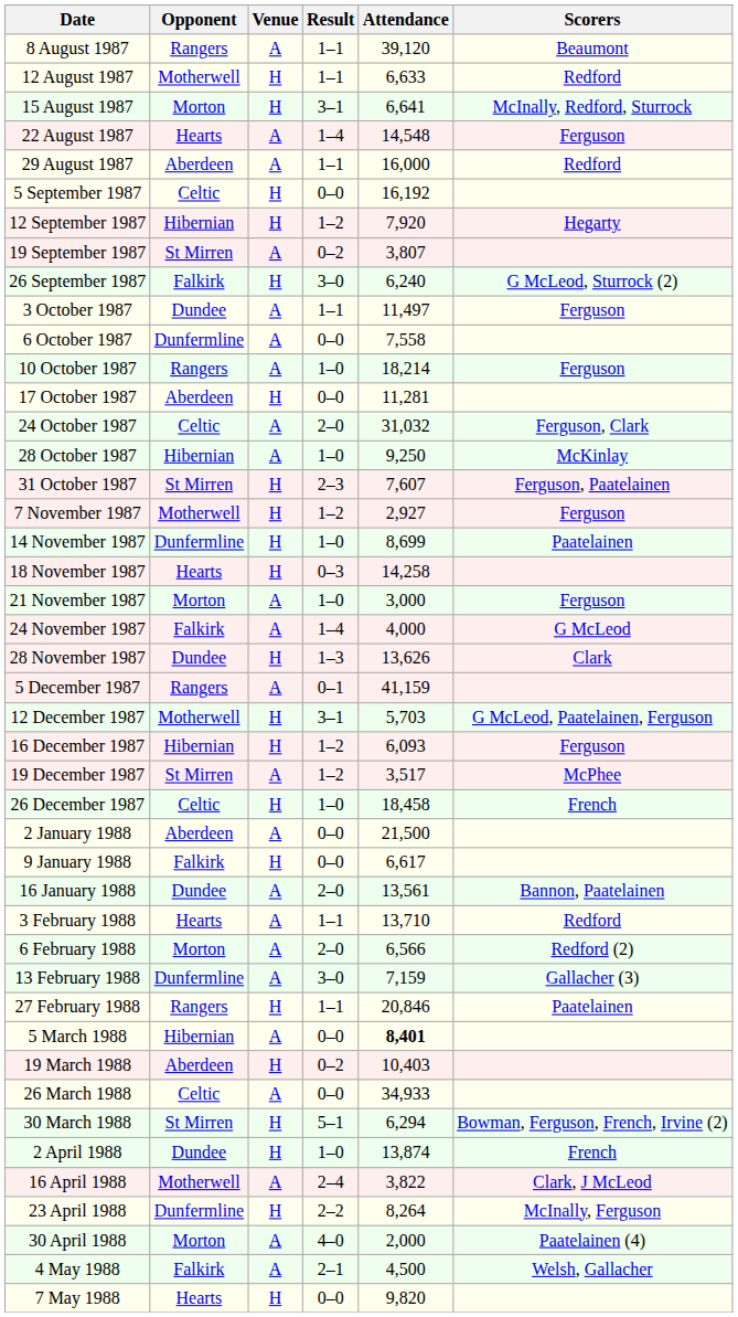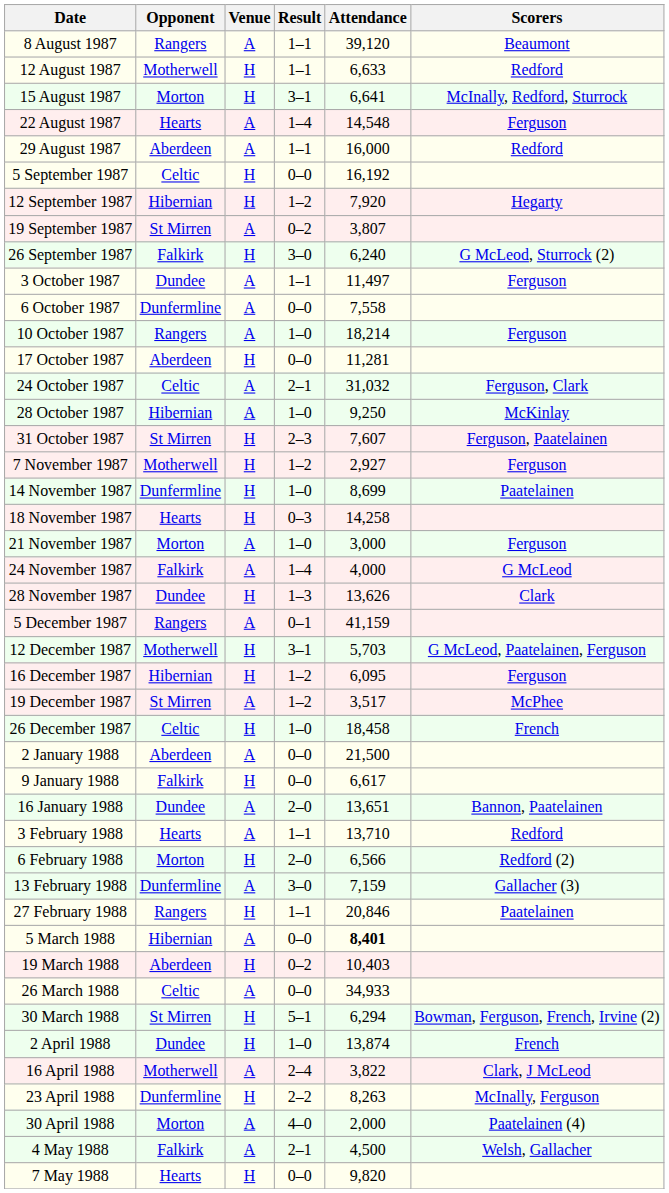 <table class="wikitable sortable" style="font-size:95%; text-align:center">
 <tr>
 <th>Date</th>
 <th>Opponent</th>
 <th>Venue</th>
 <th>Result</th>
 <th>Attendance</th>
 <th>Scorers</th>
 </tr>
 <tr style="background:#ffe;">
 <td>8 August 1987</td>
 <td><a href='#'>Rangers</a></td>
 <td><a href='#'>A</a></td>
 <td>1–1</td>
 <td>39,120</td>
 <td><a href='#'>Beaumont</a></td>
 </tr>
 <tr style="background:#ffe;">
 <td>12 August 1987</td>
 <td><a href='#'>Motherwell</a></td>
 <td><a href='#'>H</a></td>
 <td>1–1</td>
 <td>6,633</td>
 <td><a href='#'>Redford</a></td>
 </tr>
 <tr style="background:#efe;">
 <td>15 August 1987</td>
 <td><a href='#'>Morton</a></td>
 <td><a href='#'>H</a></td>
 <td>3–1</td>
 <td>6,641</td>
 <td><a href='#'>McInally</a>, <a href='#'>Redford</a>, <a href='#'>Sturrock</a></td>
 </tr>
 <tr style="background:#fee;">
 <td>22 August 1987</td>
 <td><a href='#'>Hearts</a></td>
 <td><a href='#'>A</a></td>
 <td>1–4</td>
 <td>14,548</td>
 <td><a href='#'>Ferguson</a></td>
 </tr>
 <tr style="background:#ffe;">
 <td>29 August 1987</td>
 <td><a href='#'>Aberdeen</a></td>
 <td><a href='#'>A</a></td>
 <td>1–1</td>
 <td>16,000</td>
 <td><a href='#'>Redford</a></td>
 </tr>
 <tr style="background:#ffe;">
 <td>5 September 1987</td>
 <td><a href='#'>Celtic</a></td>
 <td><a href='#'>H</a></td>
 <td>0–0</td>
 <td>16,192</td>
 <td></td>
 </tr>
 <tr style="background:#fee;">
 <td>12 September 1987</td>
 <td><a href='#'>Hibernian</a></td>
 <td><a href='#'>H</a></td>
 <td>1–2</td>
 <td>7,920</td>
 <td><a href='#'>Hegarty</a></td>
 </tr>
 <tr style="background:#fee;">
 <td>19 September 1987</td>
 <td><a href='#'>St Mirren</a></td>
 <td><a href='#'>A</a></td>
 <td>0–2</td>
 <td>3,807</td>
 <td></td>
 </tr>
 <tr style="background:#efe;">
 <td>26 September 1987</td>
 <td><a href='#'>Falkirk</a></td>
 <td><a href='#'>H</a></td>
 <td>3–0</td>
 <td>6,240</td>
 <td><a href='#'>G McLeod</a>, <a href='#'>Sturrock</a> (2)</td>
 </tr>
 <tr style="background:#ffe;">
 <td>3 October 1987</td>
 <td><a href='#'>Dundee</a></td>
 <td><a href='#'>A</a></td>
 <td>1–1</td>
 <td>11,497</td>
 <td><a href='#'>Ferguson</a></td>
 </tr>
 <tr style="background:#ffe;">
 <td>6 October 1987</td>
 <td><a href='#'>Dunfermline</a></td>
 <td><a href='#'>A</a></td>
 <td>0–0</td>
 <td>7,558</td>
 <td></td>
 </tr>
 <tr style="background:#efe;">
 <td>10 October 1987</td>
 <td><a href='#'>Rangers</a></td>
 <td><a href='#'>A</a></td>
 <td>1–0</td>
 <td>18,214</td>
 <td><a href='#'>Ferguson</a></td>
 </tr>
 <tr style="background:#ffe;">
 <td>17 October 1987</td>
 <td><a href='#'>Aberdeen</a></td>
 <td><a href='#'>H</a></td>
 <td>0–0</td>
 <td>11,281</td>
 <td></td>
 </tr>
 <tr style="background:#efe;">
 <td>24 October 1987</td>
 <td><a href='#'>Celtic</a></td>
 <td><a href='#'>A</a></td>
-<td>2–0</td>
+<td>2–1</td>
 <td>31,032</td>
 <td><a href='#'>Ferguson</a>, <a href='#'>Clark</a></td>
 </tr>
 <tr style="background:#efe;">
 <td>28 October 1987</td>
 <td><a href='#'>Hibernian</a></td>
 <td><a href='#'>A</a></td>
 <td>1–0</td>
 <td>9,250</td>
 <td><a href='#'>McKinlay</a></td>
 </tr>
 <tr style="background:#fee;">
 <td>31 October 1987</td>
 <td><a href='#'>St Mirren</a></td>
 <td><a href='#'>H</a></td>
 <td>2–3</td>
 <td>7,607</td>
 <td><a href='#'>Ferguson</a>, <a href='#'>Paatelainen</a></td>
 </tr>
 <tr style="background:#fee;">
 <td>7 November 1987</td>
 <td><a href='#'>Motherwell</a></td>
 <td><a href='#'>H</a></td>
 <td>1–2</td>
 <td>2,927</td>
 <td><a href='#'>Ferguson</a></td>
 </tr>
 <tr style="background:#efe;">
 <td>14 November 1987</td>
 <td><a href='#'>Dunfermline</a></td>
 <td><a href='#'>H</a></td>
 <td>1–0</td>
 <td>8,699</td>
 <td><a href='#'>Paatelainen</a></td>
 </tr>
 <tr style="background:#fee;">
 <td>18 November 1987</td>
 <td><a href='#'>Hearts</a></td>
 <td><a href='#'>H</a></td>
 <td>0–3</td>
 <td>14,258</td>
 <td></td>
 </tr>
 <tr style="background:#efe;">
 <td>21 November 1987</td>
 <td><a href='#'>Morton</a></td>
 <td><a href='#'>A</a></td>
 <td>1–0</td>
 <td>3,000</td>
 <td><a href='#'>Ferguson</a></td>
 </tr>
 <tr style="background:#fee;">
 <td>24 November 1987</td>
 <td><a href='#'>Falkirk</a></td>
 <td><a href='#'>A</a></td>
 <td>1–4</td>
 <td>4,000</td>
 <td><a href='#'>G McLeod</a></td>
 </tr>
 <tr style="background:#fee;">
 <td>28 November 1987</td>
 <td><a href='#'>Dundee</a></td>
 <td><a href='#'>H</a></td>
 <td>1–3</td>
 <td>13,626</td>
 <td><a href='#'>Clark</a></td>
 </tr>
 <tr style="background:#fee;">
 <td>5 December 1987</td>
 <td><a href='#'>Rangers</a></td>
 <td><a href='#'>A</a></td>
 <td>0–1</td>
 <td>41,159</td>
 <td></td>
 </tr>
 <tr style="background:#efe;">
 <td>12 December 1987</td>
 <td><a href='#'>Motherwell</a></td>
 <td><a href='#'>H</a></td>
 <td>3–1</td>
 <td>5,703</td>
 <td><a href='#'>G McLeod</a>, <a href='#'>Paatelainen</a>, <a href='#'>Ferguson</a></td>
 </tr>
 <tr style="background:#fee;">
 <td>16 December 1987</td>
 <td><a href='#'>Hibernian</a></td>
 <td><a href='#'>H</a></td>
 <td>1–2</td>
-<td>6,093</td>
+<td>6,095</td>
 <td><a href='#'>Ferguson</a></td>
 </tr>
 <tr style="background:#fee;">
 <td>19 December 1987</td>
 <td><a href='#'>St Mirren</a></td>
 <td><a href='#'>A</a></td>
 <td>1–2</td>
 <td>3,517</td>
 <td><a href='#'>McPhee</a></td>
 </tr>
 <tr style="background:#efe;">
 <td>26 December 1987</td>
 <td><a href='#'>Celtic</a></td>
 <td><a href='#'>H</a></td>
 <td>1–0</td>
 <td>18,458</td>
 <td><a href='#'>French</a></td>
 </tr>
 <tr style="background:#ffe;">
 <td>2 January 1988</td>
 <td><a href='#'>Aberdeen</a></td>
 <td><a href='#'>A</a></td>
 <td>0–0</td>
 <td>21,500</td>
 <td></td>
 </tr>
 <tr style="background:#ffe;">
 <td>9 January 1988</td>
 <td><a href='#'>Falkirk</a></td>
 <td><a href='#'>H</a></td>
 <td>0–0</td>
 <td>6,617</td>
 <td></td>
 </tr>
 <tr style="background:#efe;">
 <td>16 January 1988</td>
 <td><a href='#'>Dundee</a></td>
 <td><a href='#'>A</a></td>
 <td>2–0</td>
-<td>13,561</td>
+<td>13,651</td>
 <td><a href='#'>Bannon</a>, <a href='#'>Paatelainen</a></td>
 </tr>
 <tr style="background:#ffe;">
 <td>3 February 1988</td>
 <td><a href='#'>Hearts</a></td>
 <td><a href='#'>A</a></td>
 <td>1–1</td>
 <td>13,710</td>
 <td><a href='#'>Redford</a></td>
 </tr>
 <tr style="background:#efe;">
 <td>6 February 1988</td>
 <td><a href='#'>Morton</a></td>
-<td><a href='#'>A</a></td>
+<td><a href='#'>H</a></td>
 <td>2–0</td>
 <td>6,566</td>
 <td><a href='#'>Redford</a> (2)</td>
 </tr>
 <tr style="background:#efe;">
 <td>13 February 1988</td>
 <td><a href='#'>Dunfermline</a></td>
 <td><a href='#'>A</a></td>
 <td>3–0</td>
 <td>7,159</td>
 <td><a href='#'>Gallacher</a> (3)</td>
 </tr>
 <tr style="background:#ffe;">
 <td>27 February 1988</td>
 <td><a href='#'>Rangers</a></td>
 <td><a href='#'>H</a></td>
 <td>1–1</td>
 <td>20,846</td>
 <td><a href='#'>Paatelainen</a></td>
 </tr>
 <tr style="background:#ffe;">
 <td>5 March 1988</td>
 <td><a href='#'>Hibernian</a></td>
 <td><a href='#'>A</a></td>
 <td>0–0</td>
 <td><strong>8,401</strong></td>
 <td></td>
 </tr>
 <tr style="background:#fee;">
 <td>19 March 1988</td>
 <td><a href='#'>Aberdeen</a></td>
 <td><a href='#'>H</a></td>
 <td>0–2</td>
 <td>10,403</td>
 <td></td>
 </tr>
 <tr style="background:#ffe;">
 <td>26 March 1988</td>
 <td><a href='#'>Celtic</a></td>
 <td><a href='#'>A</a></td>
 <td>0–0</td>
 <td>34,933</td>
 <td></td>
 </tr>
 <tr style="background:#efe;">
 <td>30 March 1988</td>
 <td><a href='#'>St Mirren</a></td>
 <td><a href='#'>H</a></td>
 <td>5–1</td>
 <td>6,294</td>
 <td><a href='#'>Bowman</a>, <a href='#'>Ferguson</a>, <a href='#'>French</a>, <a href='#'>Irvine</a> (2)</td>
 </tr>
 <tr style="background:#efe;">
 <td>2 April 1988</td>
 <td><a href='#'>Dundee</a></td>
 <td><a href='#'>H</a></td>
 <td>1–0</td>
 <td>13,874</td>
 <td><a href='#'>French</a></td>
 </tr>
 <tr style="background:#fee;">
 <td>16 April 1988</td>
 <td><a href='#'>Motherwell</a></td>
 <td><a href='#'>A</a></td>
 <td>2–4</td>
 <td>3,822</td>
 <td><a href='#'>Clark</a>, <a href='#'>J McLeod</a></td>
 </tr>
 <tr style="background:#ffe;">
 <td>23 April 1988</td>
 <td><a href='#'>Dunfermline</a></td>
 <td><a href='#'>H</a></td>
 <td>2–2</td>
-<td>8,264</td>
+<td>8,263</td>
 <td><a href='#'>McInally</a>, <a href='#'>Ferguson</a></td>
 </tr>
 <tr style="background:#efe;">
 <td>30 April 1988</td>
 <td><a href='#'>Morton</a></td>
 <td><a href='#'>A</a></td>
 <td>4–0</td>
 <td>2,000</td>
 <td><a href='#'>Paatelainen</a> (4)</td>
 </tr>
 <tr style="background:#efe;">
 <td>4 May 1988</td>
 <td><a href='#'>Falkirk</a></td>
 <td><a href='#'>A</a></td>
 <td>2–1</td>
 <td>4,500</td>
 <td><a href='#'>Welsh</a>, <a href='#'>Gallacher</a></td>
 </tr>
 <tr style="background:#ffe;">
 <td>7 May 1988</td>
 <td><a href='#'>Hearts</a></td>
 <td><a href='#'>H</a></td>
 <td>0–0</td>
 <td>9,820</td>
 <td></td>
 </tr>
 </table>
